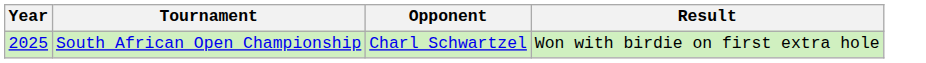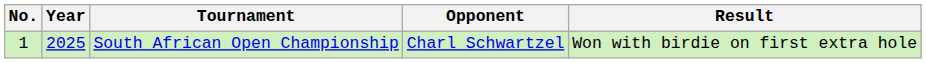 <table class="wikitable" style="font-size:95%;">
 <tr>
+<th>No.</th>
 <th>Year</th>
 <th>Tournament</th>
 <th>Opponent</th>
 <th>Result</th>
 </tr>
 <tr style="background:#D0F0C0;">
+<td align=center>1</td>
 <td><a href='#'>2025</a></td>
 <td><a href='#'>South African Open Championship</a></td>
 <td> <a href='#'>Charl Schwartzel</a></td>
 <td>Won with birdie on first extra hole</td>
 </tr>
 </table>
